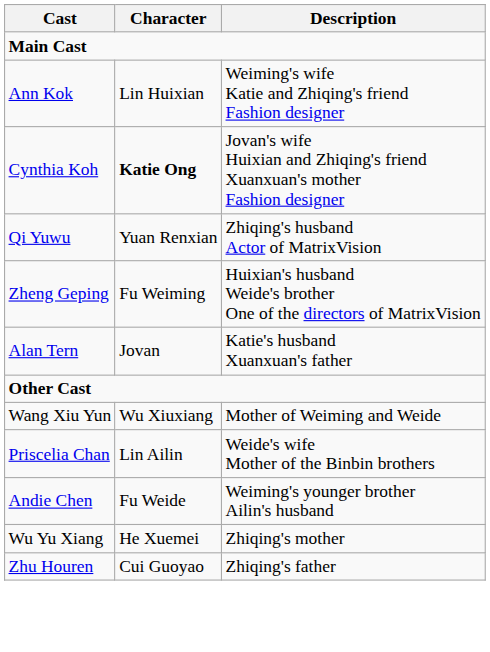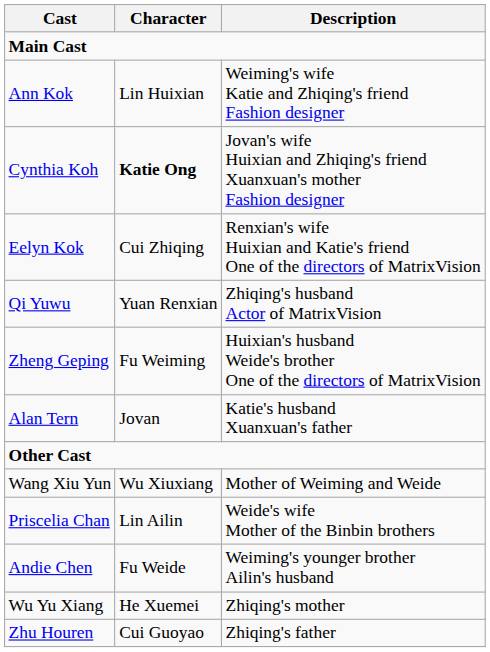 <table class="wikitable">
 <tr>
 <th>Cast</th>
 <th>Character</th>
 <th>Description</th>
 </tr>
 <tr>
 <td colspan=3><strong>Main Cast</strong></td>
 </tr>
 <tr>
 <td><a href='#'>Ann Kok</a></td>
 <td>Lin Huixian</td>
 <td>Weiming's wife <br> Katie and Zhiqing's friend <br> <a href='#'>Fashion designer</a></td>
 </tr>
 <tr>
 <td><a href='#'>Cynthia Koh</a></td>
 <td><strong>Katie Ong</strong></td>
 <td>Jovan's wife <br> Huixian and Zhiqing's friend <br> Xuanxuan's mother <br> <a href='#'>Fashion designer</a></td>
+</tr>
+<tr>
+<td><a href='#'>Eelyn Kok</a></td>
+<td>Cui Zhiqing</td>
+<td>Renxian's wife <br> Huixian and Katie's friend <br> One of the <a href='#'>directors</a> of MatrixVision</td>
 </tr>
 <tr>
 <td><a href='#'>Qi Yuwu</a></td>
 <td>Yuan Renxian</td>
 <td>Zhiqing's husband <br> <a href='#'>Actor</a> of MatrixVision</td>
 </tr>
 <tr>
 <td><a href='#'>Zheng Geping</a></td>
 <td>Fu Weiming</td>
 <td>Huixian's husband <br> Weide's brother <br> One of the <a href='#'>directors</a> of MatrixVision</td>
 </tr>
 <tr>
 <td><a href='#'>Alan Tern</a></td>
 <td>Jovan</td>
 <td>Katie's husband <br> Xuanxuan's father</td>
 </tr>
 <tr>
 <td colspan=3><strong>Other Cast</strong></td>
 </tr>
 <tr>
 <td>Wang Xiu Yun</td>
 <td>Wu Xiuxiang</td>
 <td>Mother of Weiming and Weide</td>
 </tr>
 <tr>
 <td><a href='#'>Priscelia Chan</a></td>
 <td>Lin Ailin</td>
 <td>Weide's wife <br> Mother of the Binbin brothers</td>
 </tr>
 <tr>
 <td><a href='#'>Andie Chen</a></td>
 <td>Fu Weide</td>
 <td>Weiming's younger brother <br> Ailin's husband</td>
 </tr>
 <tr>
 <td>Wu Yu Xiang</td>
 <td>He Xuemei</td>
 <td>Zhiqing's mother</td>
 </tr>
 <tr>
 <td><a href='#'>Zhu Houren</a></td>
 <td>Cui Guoyao</td>
 <td>Zhiqing's father</td>
 </tr>
 </table>
